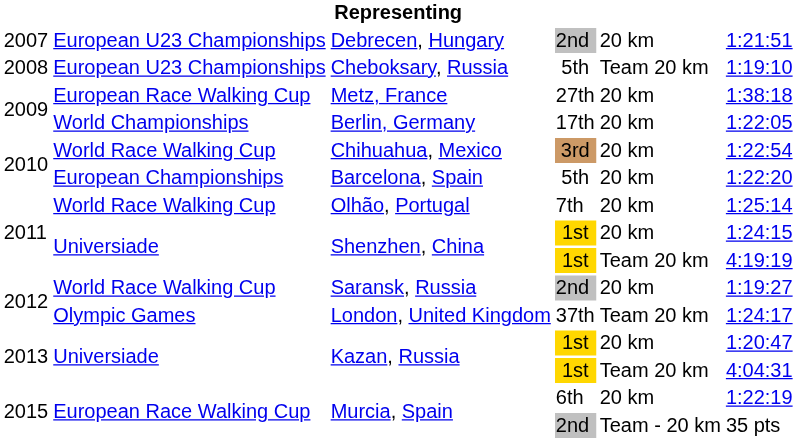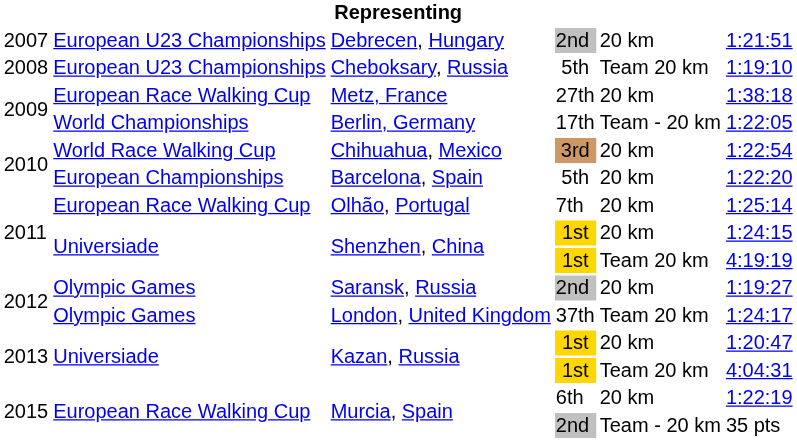 <table>
 <tr>
 <th colspan="6">Representing </th>
 </tr>
 <tr>
 <td>2007</td>
 <td><a href='#'>European U23 Championships</a></td>
 <td><a href='#'>Debrecen</a>, <a href='#'>Hungary</a></td>
 <td bgcolor=silver>2nd</td>
 <td>20 km</td>
 <td><a href='#'>1:21:51</a></td>
 </tr>
 <tr>
 <td>2008</td>
 <td><a href='#'>European U23 Championships</a></td>
 <td><a href='#'>Cheboksary</a>, <a href='#'>Russia</a></td>
 <td align="center">5th</td>
 <td>Team 20 km</td>
 <td><a href='#'>1:19:10</a></td>
 </tr>
 <tr>
 <td rowspan=2>2009</td>
 <td><a href='#'>European Race Walking Cup</a></td>
 <td><a href='#'>Metz, France</a></td>
 <td align="center">27th</td>
 <td>20 km</td>
 <td><a href='#'>1:38:18</a></td>
 </tr>
 <tr>
 <td><a href='#'>World Championships</a></td>
 <td><a href='#'>Berlin, Germany</a></td>
 <td align="center">17th</td>
-<td>20 km</td>
+<td>Team - 20 km</td>
 <td><a href='#'>1:22:05</a></td>
 </tr>
 <tr>
 <td rowspan=2>2010</td>
 <td><a href='#'>World Race Walking Cup</a></td>
 <td><a href='#'>Chihuahua</a>, <a href='#'>Mexico</a></td>
 <td bgcolor="cc9966" align="center">3rd</td>
 <td>20 km</td>
 <td><a href='#'>1:22:54</a></td>
 </tr>
 <tr>
 <td><a href='#'>European Championships</a></td>
 <td><a href='#'>Barcelona</a>, <a href='#'>Spain</a></td>
 <td align="center">5th</td>
 <td>20 km</td>
 <td><a href='#'>1:22:20</a></td>
 </tr>
 <tr>
 <td rowspan=3>2011</td>
-<td><a href='#'>World Race Walking Cup</a></td>
+<td><a href='#'>European Race Walking Cup</a></td>
 <td><a href='#'>Olhão</a>, <a href='#'>Portugal</a></td>
 <td>7th</td>
 <td>20 km</td>
 <td><a href='#'>1:25:14</a></td>
 </tr>
 <tr>
 <td rowspan=2><a href='#'>Universiade</a></td>
 <td rowspan=2><a href='#'>Shenzhen</a>, <a href='#'>China</a></td>
 <td bgcolor="gold" align="center">1st</td>
 <td>20 km</td>
 <td><a href='#'>1:24:15</a></td>
 </tr>
 <tr>
 <td bgcolor="gold" align="center">1st</td>
 <td>Team 20 km</td>
 <td><a href='#'>4:19:19</a></td>
 </tr>
 <tr>
 <td rowspan=2>2012</td>
-<td><a href='#'>World Race Walking Cup</a></td>
+<td><a href='#'>Olympic Games</a></td>
 <td><a href='#'>Saransk</a>, <a href='#'>Russia</a></td>
 <td bgcolor=silver>2nd</td>
 <td>20 km</td>
 <td><a href='#'>1:19:27</a></td>
 </tr>
 <tr>
 <td><a href='#'>Olympic Games</a></td>
 <td><a href='#'>London</a>, <a href='#'>United Kingdom</a></td>
 <td>37th</td>
 <td>Team 20 km</td>
 <td><a href='#'>1:24:17</a></td>
 </tr>
 <tr>
 <td rowspan=2>2013</td>
 <td rowspan=2><a href='#'>Universiade</a></td>
 <td rowspan=2><a href='#'>Kazan</a>, <a href='#'>Russia</a></td>
 <td bgcolor="gold" align="center">1st</td>
 <td>20 km</td>
 <td><a href='#'>1:20:47</a></td>
 </tr>
 <tr>
 <td bgcolor="gold" align="center">1st</td>
 <td>Team 20 km</td>
 <td><a href='#'>4:04:31</a></td>
 </tr>
 <tr>
 <td rowspan=2>2015</td>
 <td rowspan=2><a href='#'>European Race Walking Cup</a></td>
 <td rowspan=2><a href='#'>Murcia</a>, <a href='#'>Spain</a></td>
 <td>6th</td>
 <td>20 km</td>
 <td><a href='#'>1:22:19</a></td>
 </tr>
 <tr>
 <td bgcolor=silver>2nd</td>
 <td>Team - 20 km</td>
 <td>35 pts</td>
 </tr>
 </table>
